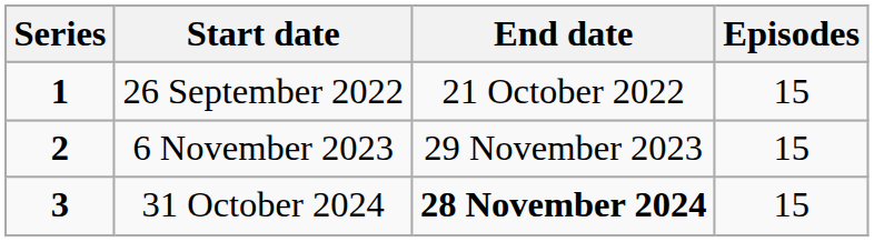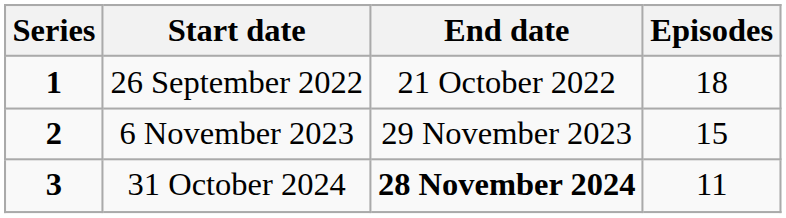 <table class="wikitable" style="text-align:center;">
 <tr>
 <th>Series</th>
 <th>Start date</th>
 <th>End date</th>
 <th>Episodes</th>
 </tr>
 <tr>
 <td><strong>1</strong></td>
 <td>26 September 2022</td>
 <td>21 October 2022</td>
-<td>15</td>
+<td>18</td>
 </tr>
 <tr>
 <td><strong>2</strong></td>
 <td>6 November 2023</td>
 <td>29 November 2023</td>
 <td>15</td>
 </tr>
 <tr>
 <td><strong>3</strong></td>
 <td>31 October 2024</td>
 <td><strong>28 November 2024</strong></td>
-<td>15</td>
+<td>11</td>
 </tr>
 </table>
